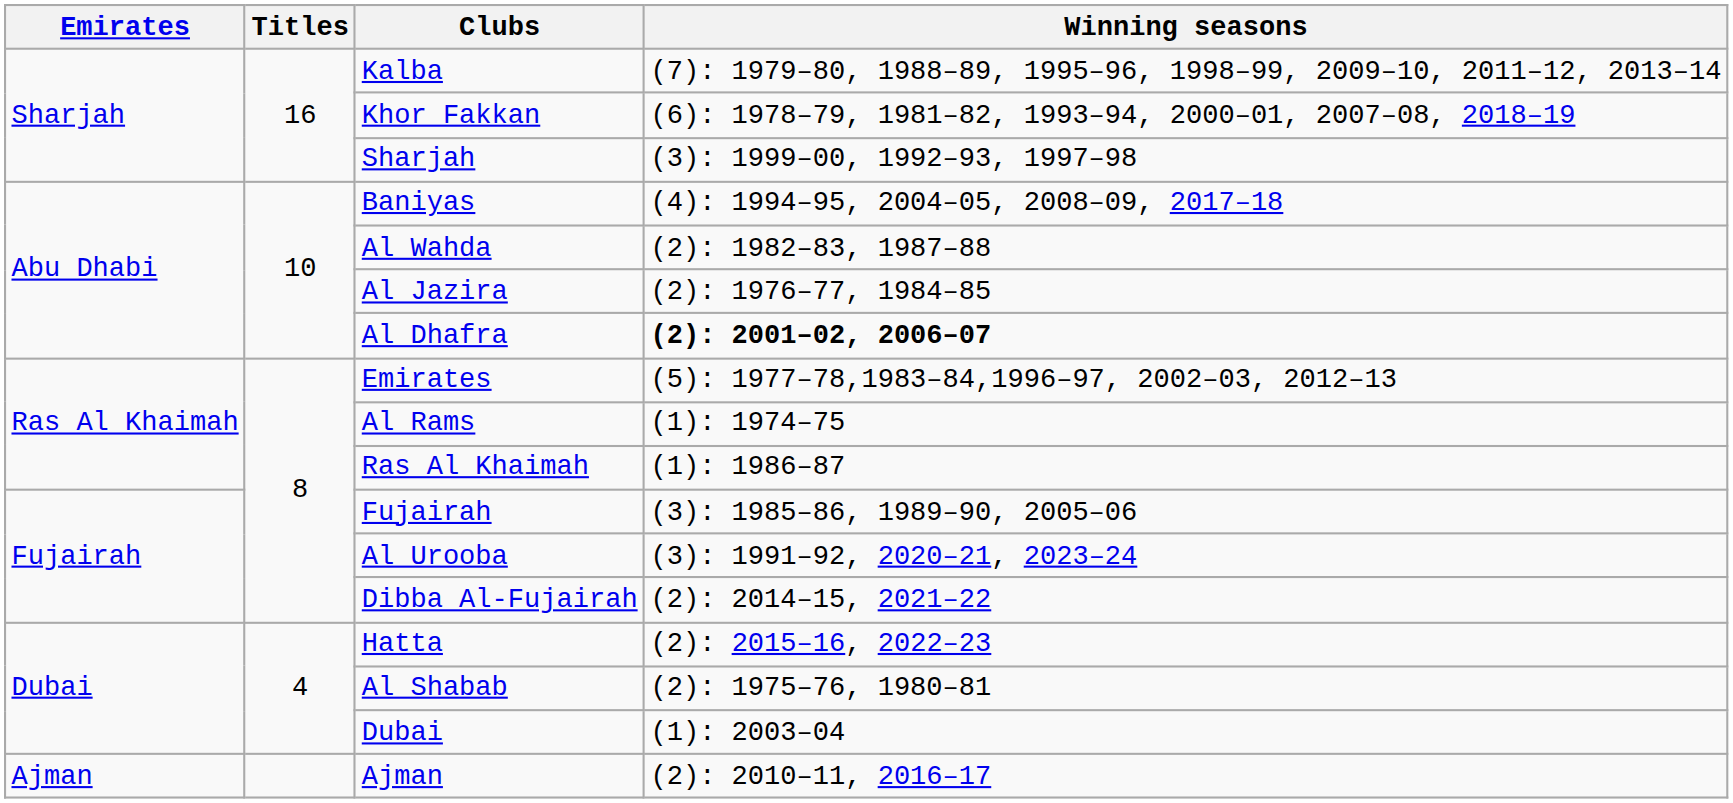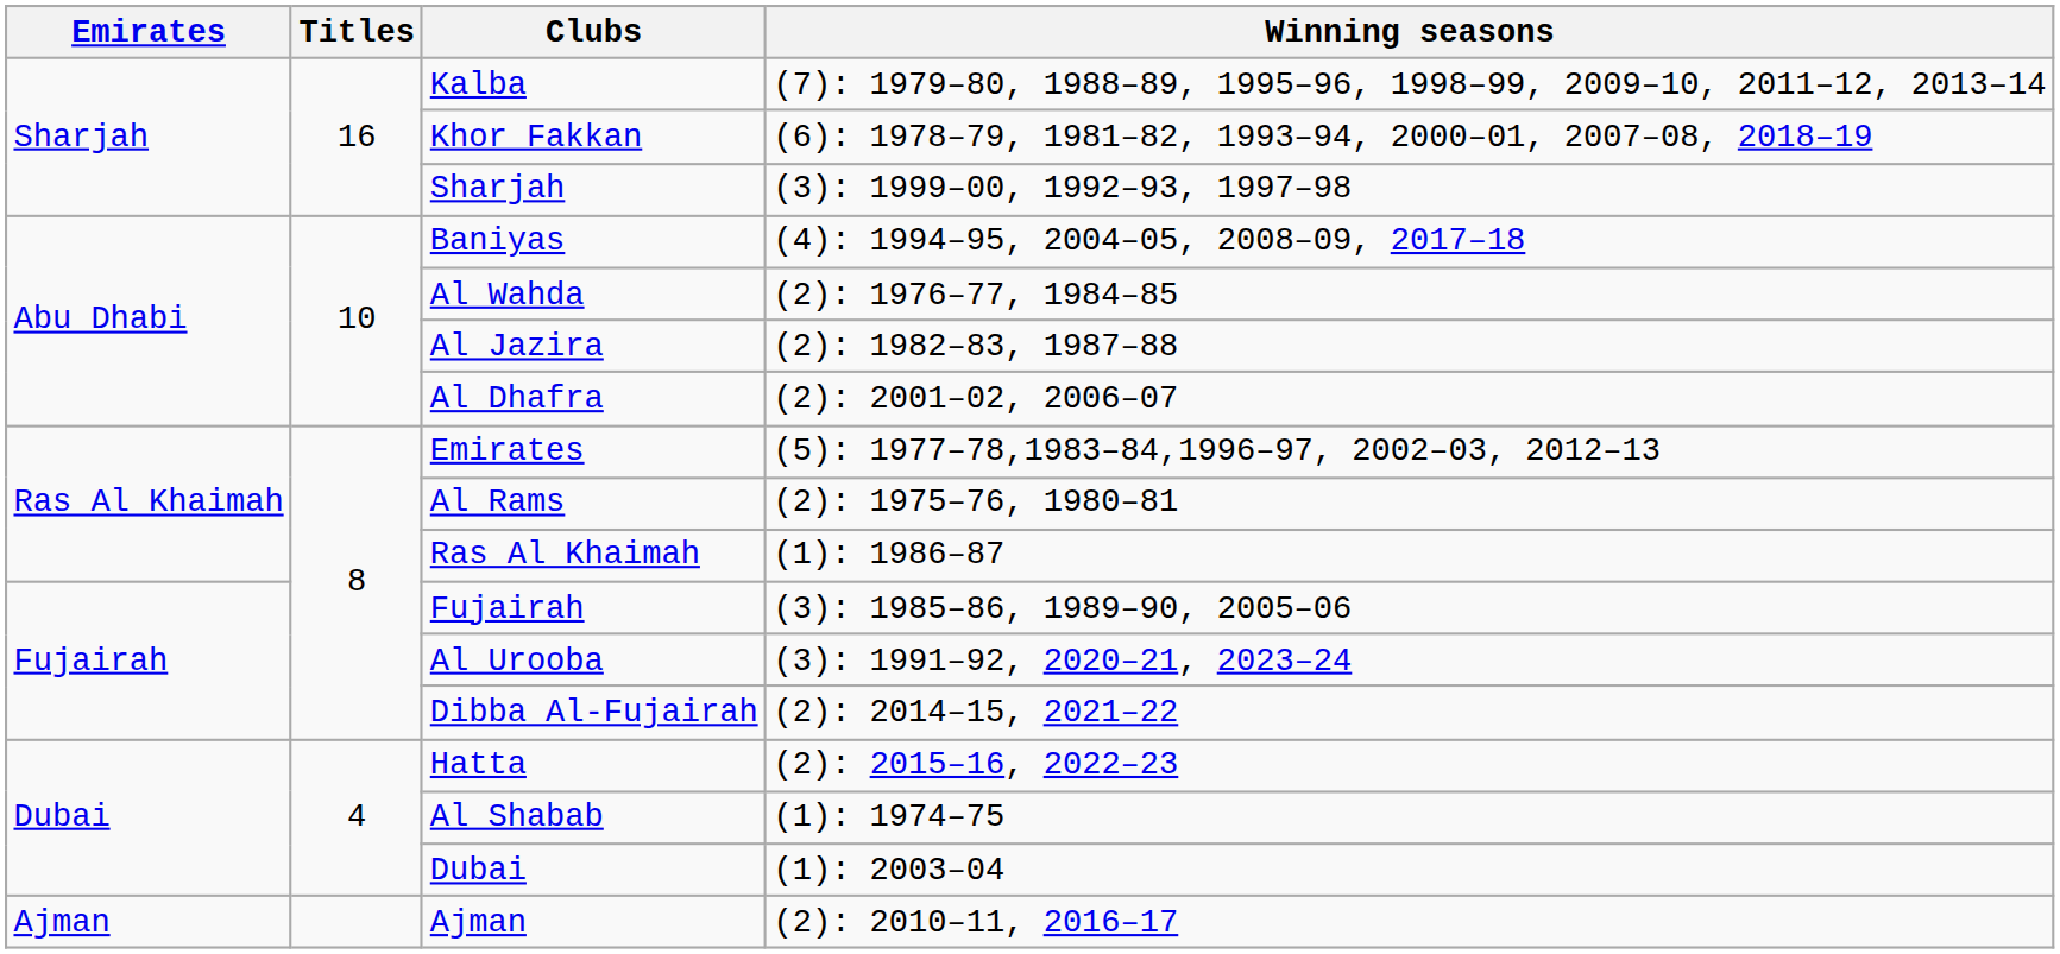 <table class="wikitable">
 <tr>
 <th><a href='#'>Emirates</a></th>
 <th>Titles</th>
 <th>Clubs</th>
 <th>Winning seasons</th>
 </tr>
 <tr>
 <td rowspan=3><a href='#'>Sharjah</a></td>
 <td rowspan=3 style="text-align:center;">16</td>
 <td><a href='#'>Kalba</a></td>
 <td>(7): 1979–80, 1988–89, 1995–96, 1998–99, 2009–10, 2011–12, 2013–14</td>
 </tr>
 <tr>
 <td><a href='#'>Khor Fakkan</a></td>
 <td>(6): 1978–79, 1981–82, 1993–94, 2000–01, 2007–08, <a href='#'>2018–19</a></td>
 </tr>
 <tr>
 <td><a href='#'>Sharjah</a></td>
 <td>(3): 1999–00, 1992–93, 1997–98</td>
 </tr>
 <tr>
 <td rowspan=4><a href='#'>Abu Dhabi</a></td>
 <td rowspan=4 style="text-align:center;">10</td>
 <td><a href='#'>Baniyas</a></td>
 <td>(4): 1994–95, 2004–05, 2008–09, <a href='#'>2017–18</a></td>
 </tr>
 <tr>
 <td><a href='#'>Al Wahda</a></td>
+<td>(2): 1976–77, 1984–85</td>
+</tr>
+<tr>
+<td><a href='#'>Al Jazira</a></td>
 <td>(2): 1982–83, 1987–88</td>
 </tr>
 <tr>
-<td><a href='#'>Al Jazira</a></td>
-<td>(2): 1976–77, 1984–85</td>
-</tr>
-<tr>
 <td><a href='#'>Al Dhafra</a></td>
-<td><strong>(2): 2001–02, 2006–07</strong></td>
+<td>(2): 2001–02, 2006–07</td>
 </tr>
 <tr>
 <td rowspan=3><a href='#'>Ras Al Khaimah</a></td>
 <td rowspan=6 style="text-align:center;">8</td>
 <td><a href='#'>Emirates</a></td>
 <td>(5): 1977–78,1983–84,1996–97, 2002–03, 2012–13</td>
 </tr>
 <tr>
 <td><a href='#'>Al Rams</a></td>
-<td>(1): 1974–75</td>
+<td>(2): 1975–76, 1980–81</td>
 </tr>
 <tr>
 <td><a href='#'>Ras Al Khaimah</a></td>
 <td>(1): 1986–87</td>
 </tr>
 <tr>
 <td rowspan=3><a href='#'>Fujairah</a></td>
 <td><a href='#'>Fujairah</a></td>
 <td>(3): 1985–86, 1989–90, 2005–06</td>
 </tr>
 <tr>
 <td><a href='#'>Al Urooba</a></td>
 <td>(3): 1991–92, <a href='#'>2020–21</a>, <a href='#'>2023–24</a></td>
 </tr>
 <tr>
 <td><a href='#'>Dibba Al-Fujairah</a></td>
 <td>(2): 2014–15, <a href='#'>2021–22</a></td>
 </tr>
 <tr>
 <td rowspan=3><a href='#'>Dubai</a></td>
 <td rowspan=3 style="text-align:center;">4</td>
 <td><a href='#'>Hatta</a></td>
 <td>(2): <a href='#'>2015–16</a>, <a href='#'>2022–23</a></td>
 </tr>
 <tr>
 <td><a href='#'>Al Shabab</a></td>
-<td>(2): 1975–76, 1980–81</td>
+<td>(1): 1974–75</td>
 </tr>
 <tr>
 <td><a href='#'>Dubai</a></td>
 <td>(1): 2003–04</td>
 </tr>
 <tr>
 <td><a href='#'>Ajman</a></td>
 <td></td>
 <td><a href='#'>Ajman</a></td>
 <td>(2): 2010–11, <a href='#'>2016–17</a></td>
 </tr>
 </table>
